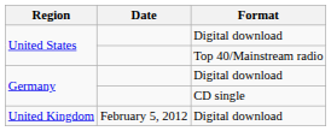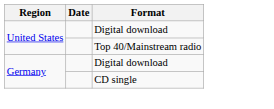 <table class="wikitable">
 <tr>
 <th>Region</th>
 <th>Date</th>
 <th>Format</th>
 </tr>
 <tr>
 <td rowspan="2"><a href='#'>United States</a></td>
 <td></td>
 <td>Digital download</td>
 </tr>
 <tr>
 <td></td>
 <td>Top 40/Mainstream radio</td>
 </tr>
 <tr>
 <td rowspan=2><a href='#'>Germany</a></td>
 <td></td>
 <td>Digital download</td>
 </tr>
 <tr>
 <td></td>
 <td>CD single</td>
 </tr>
-<tr>
-<td><a href='#'>United Kingdom</a></td>
-<td>February 5, 2012</td>
-<td>Digital download</td>
-</tr>
 </table>
